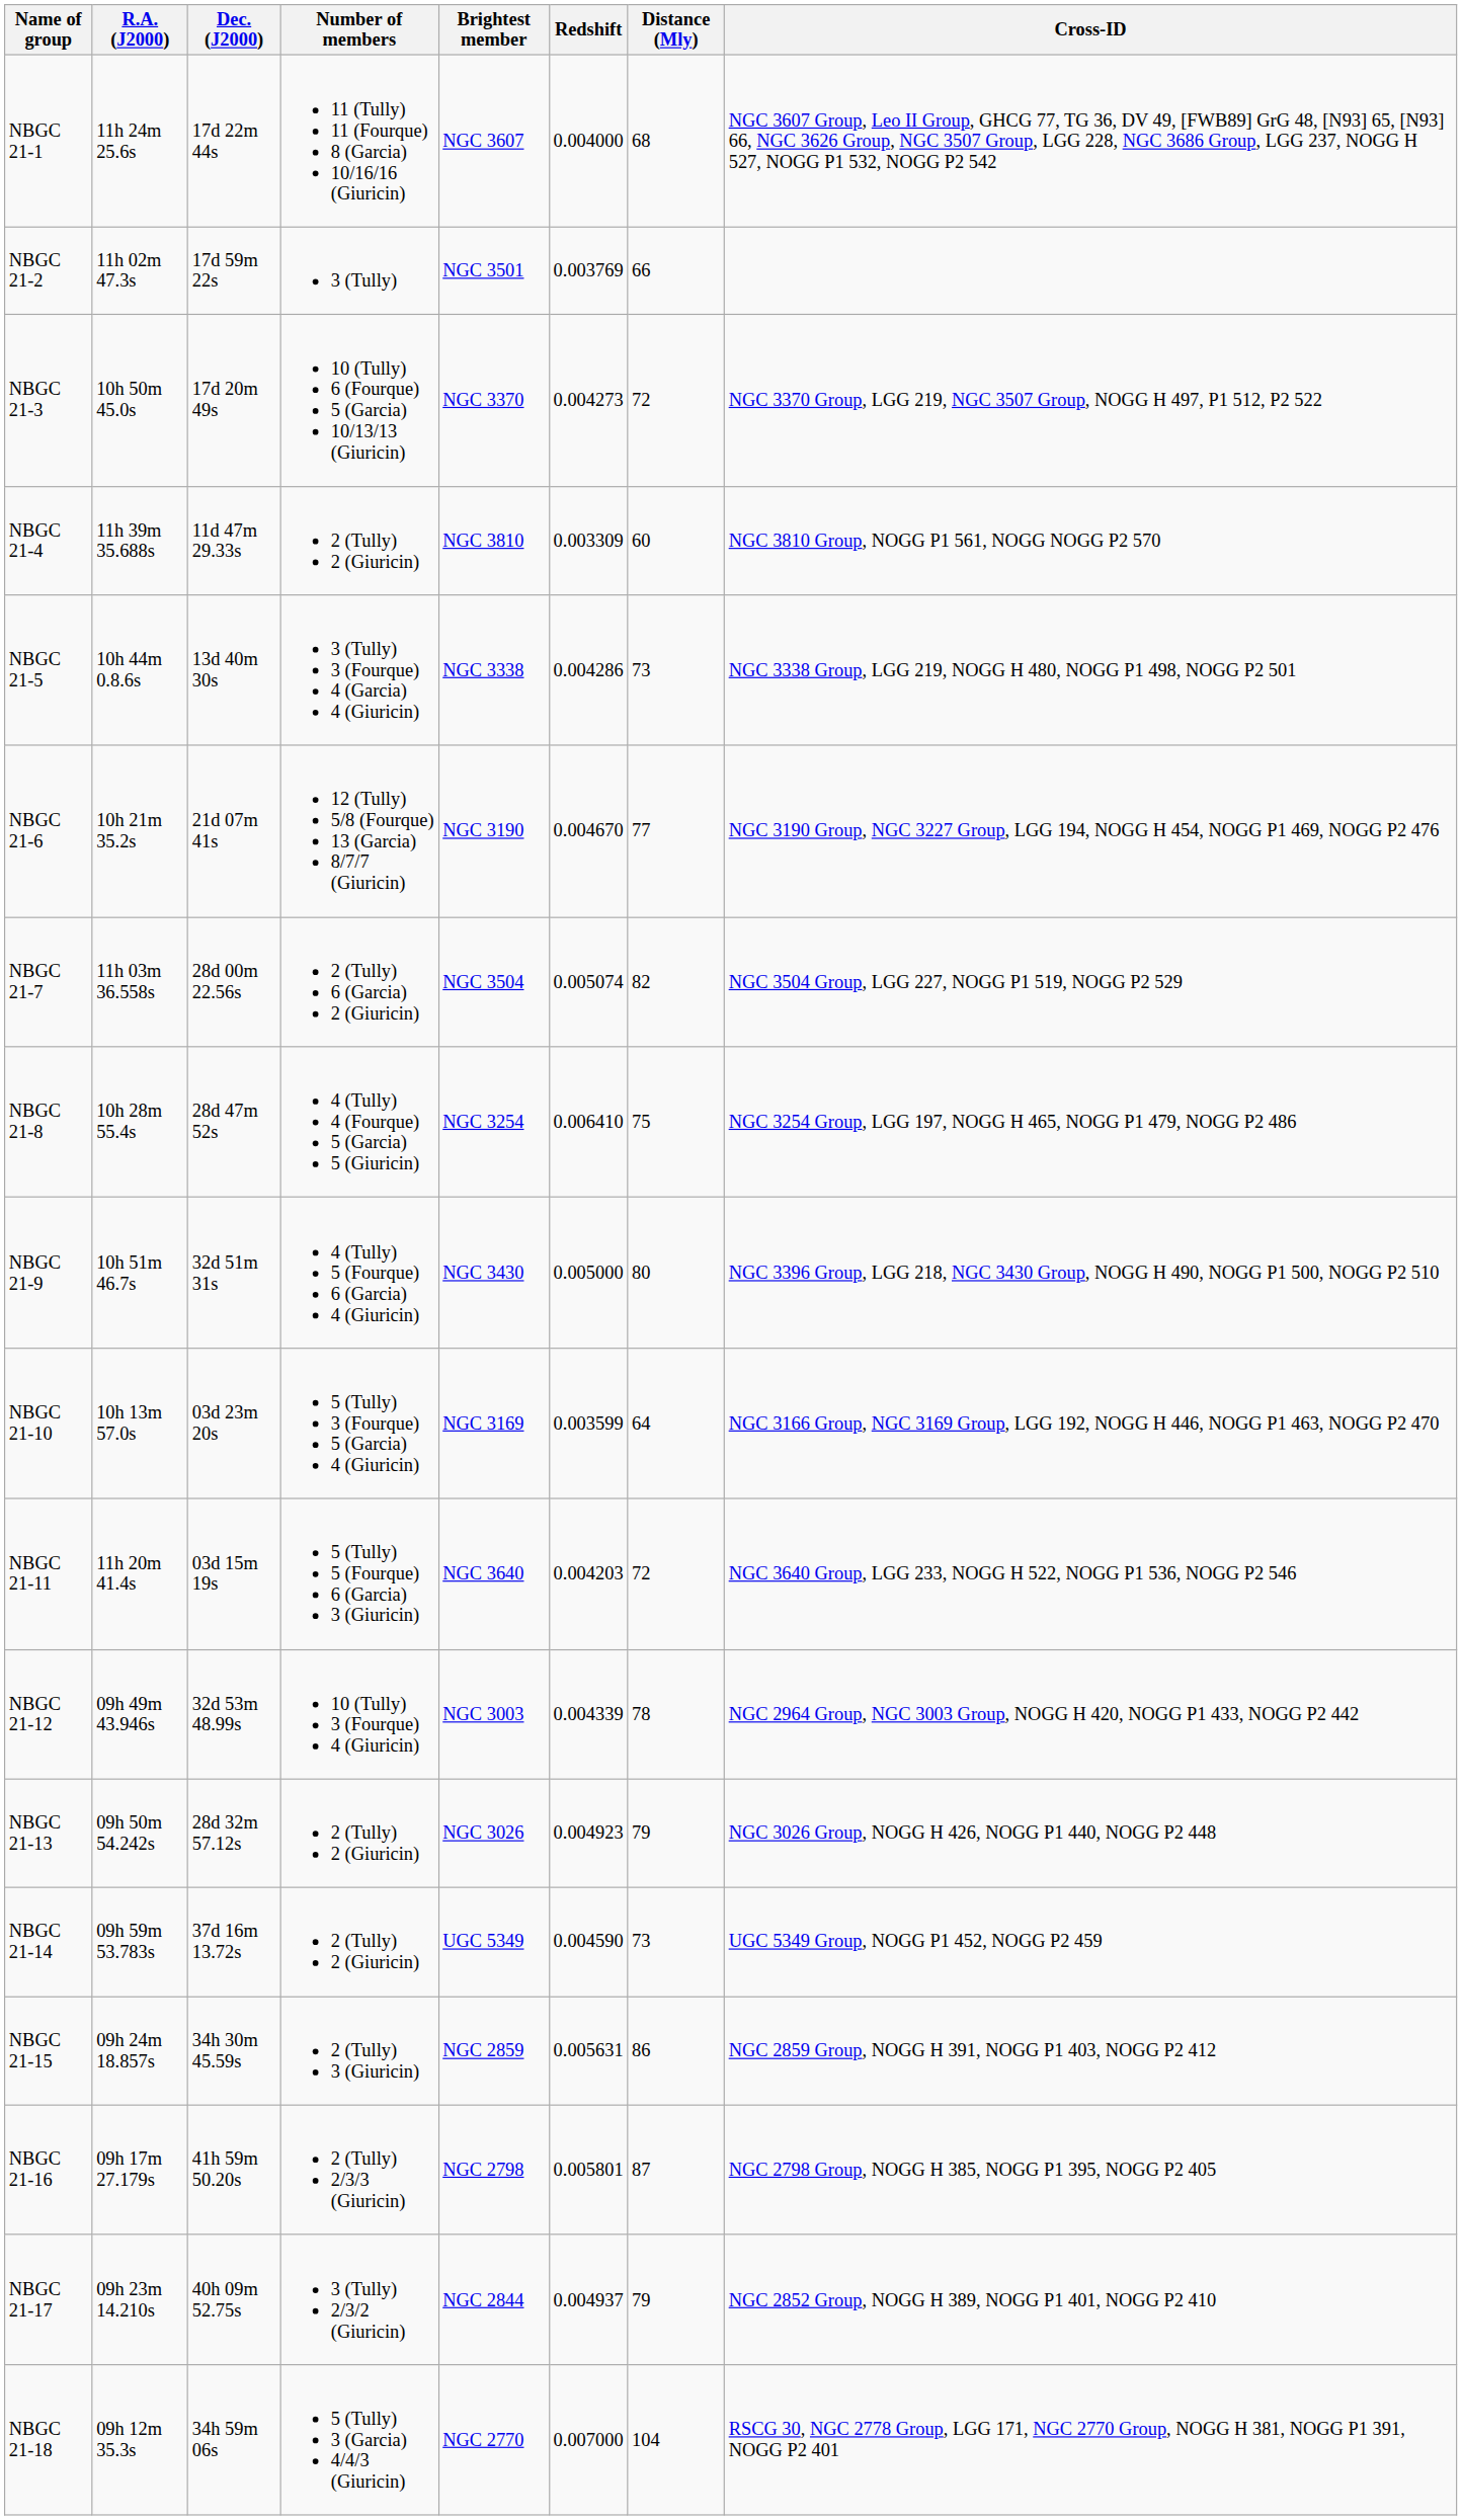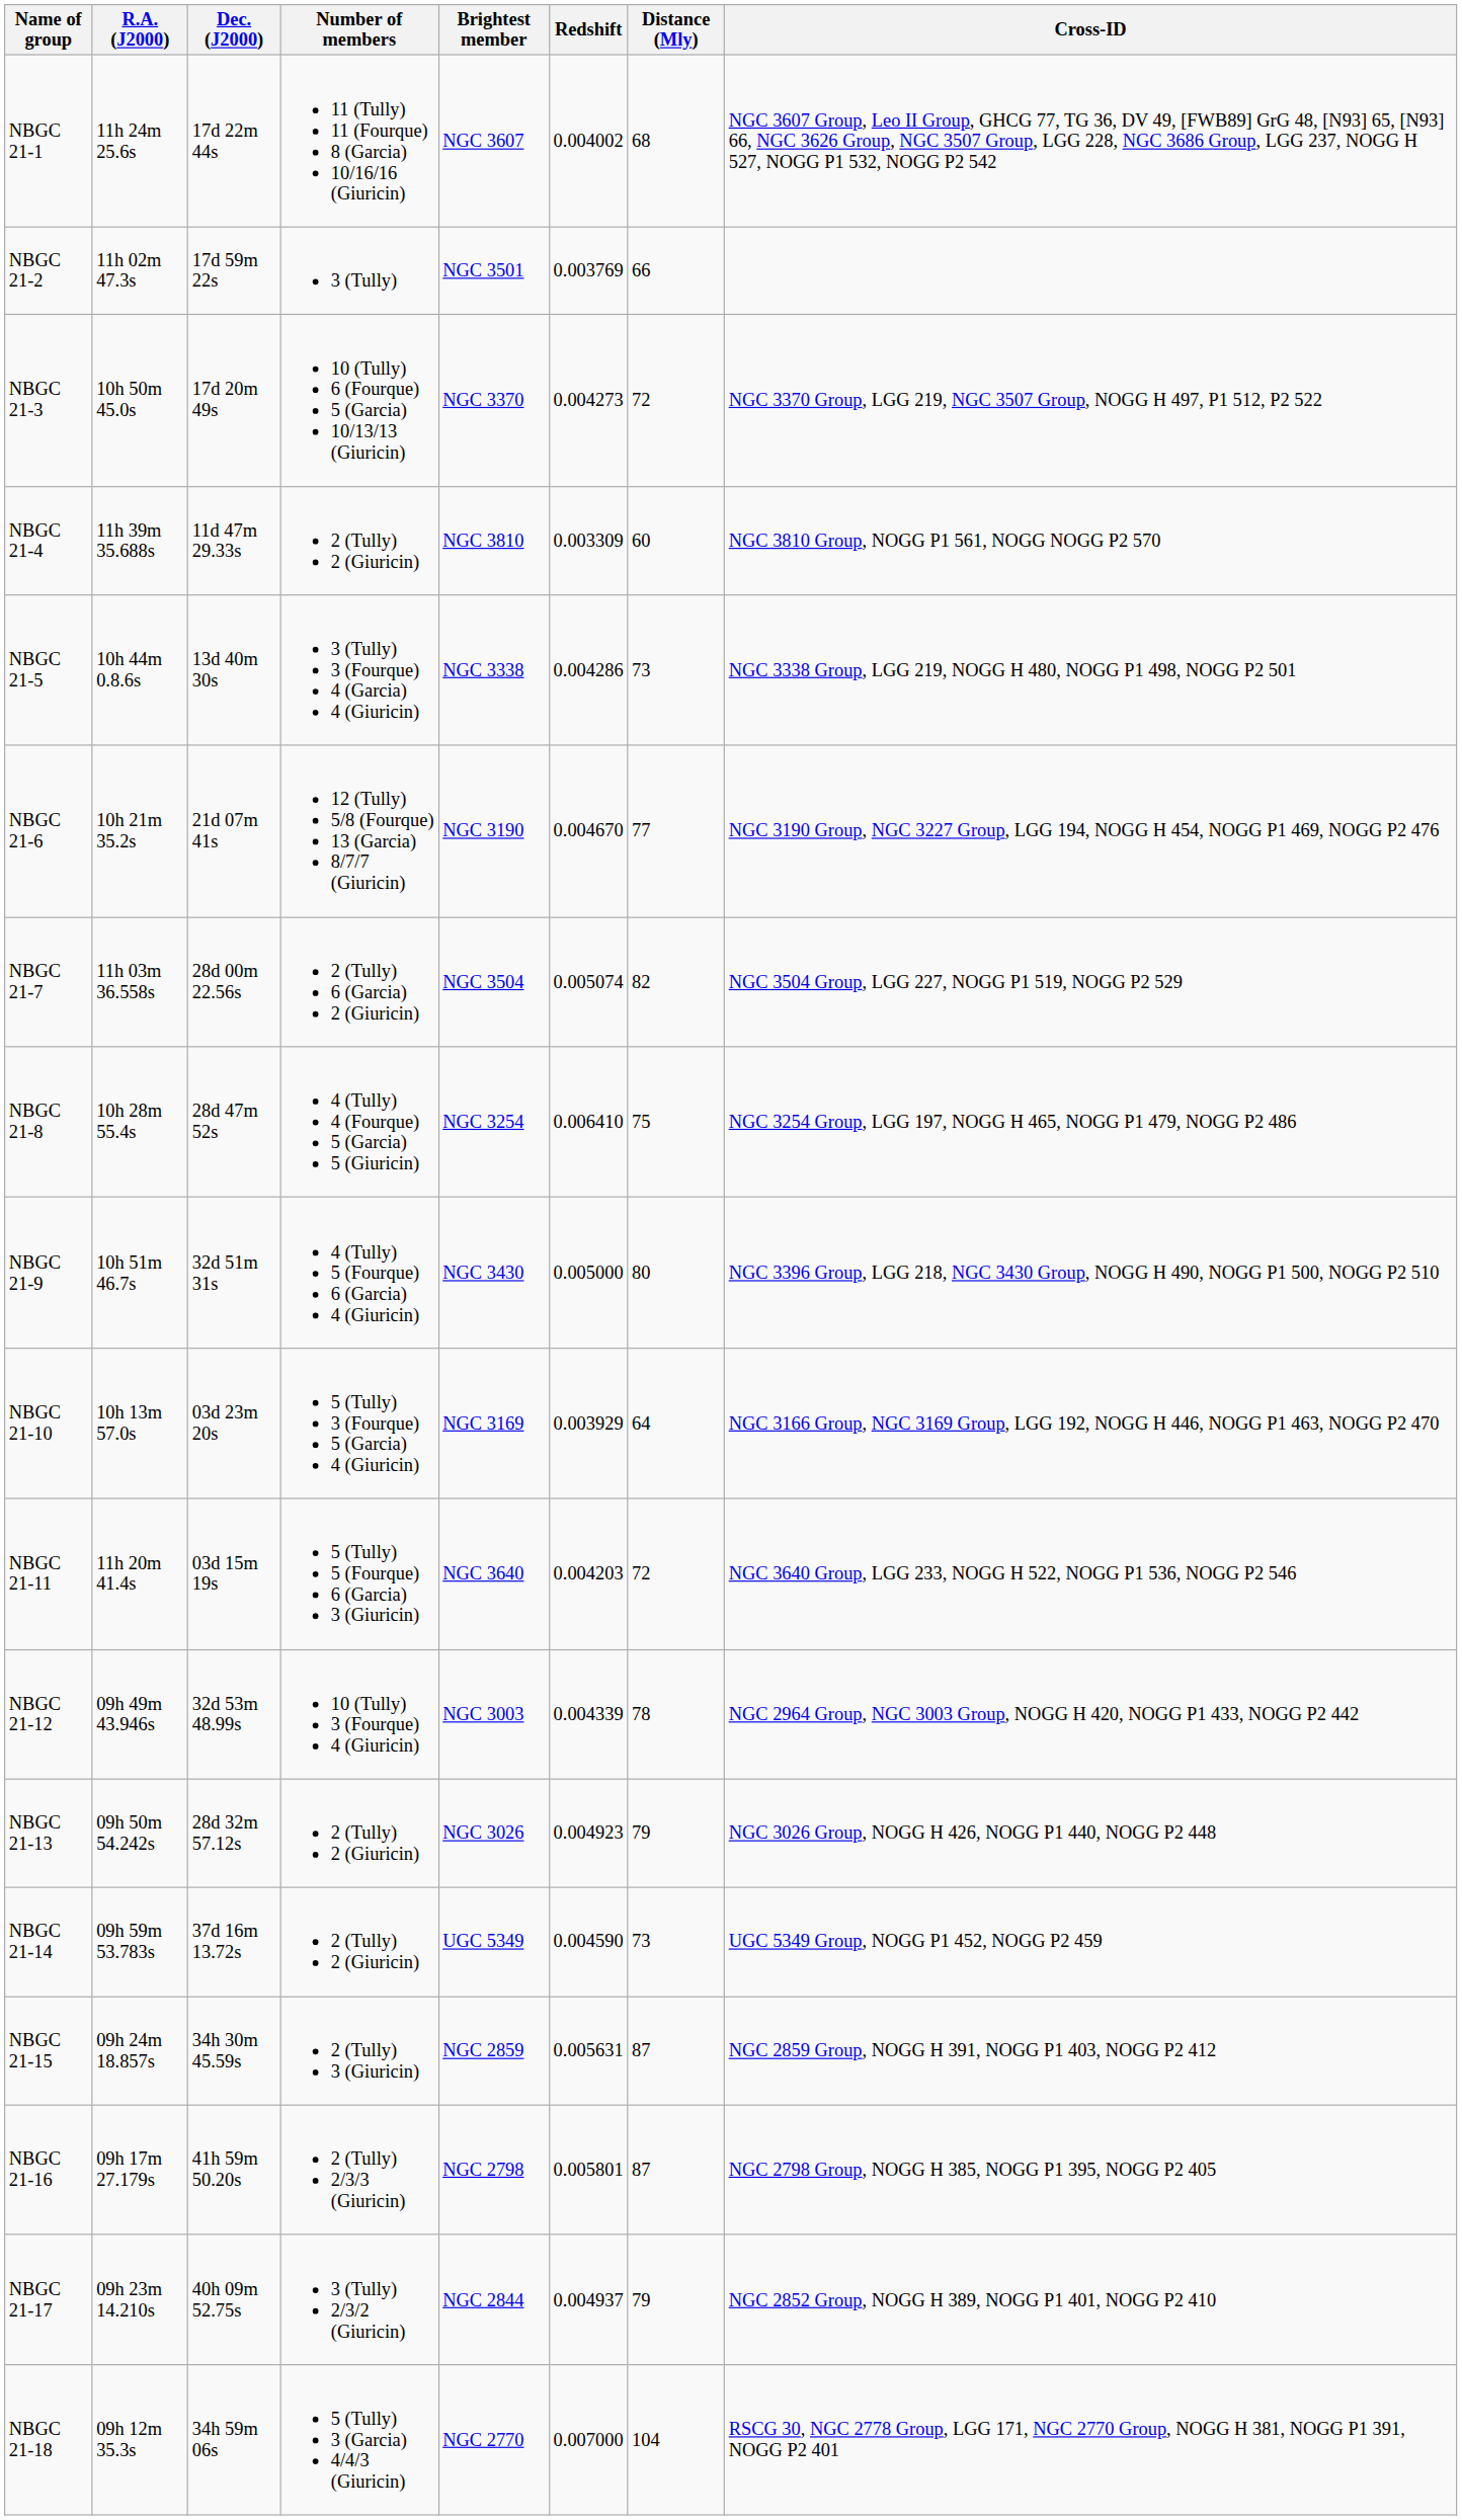 <table class="wikitable sortable mw-collapsible">
 <tr>
 <th>Name of group</th>
 <th><a href='#'>R.A.</a> (<a href='#'>J2000</a>)</th>
 <th><a href='#'>Dec.</a> (<a href='#'>J2000</a>)</th>
 <th>Number of members</th>
 <th>Brightest member</th>
 <th>Redshift</th>
 <th>Distance (<a href='#'>Mly</a>)</th>
 <th>Cross-ID</th>
 </tr>
 <tr>
 <td>NBGC 21-1</td>
 <td>11h 24m 25.6s</td>
 <td>17d 22m 44s</td>
 <td><br><ul><li>11 (Tully)</li><li>11 (Fourque)</li><li>8 (Garcia)</li><li>10/16/16 (Giuricin)</li></ul></td>
 <td><a href='#'>NGC 3607</a></td>
-<td>0.004000</td>
+<td>0.004002</td>
 <td>68</td>
 <td><a href='#'>NGC 3607 Group</a>, <a href='#'>Leo II Group</a>, GHCG 77, TG 36, DV 49, [FWB89] GrG 48, [N93] 65, [N93] 66, <a href='#'>NGC 3626 Group</a>, <a href='#'>NGC 3507 Group</a>, LGG 228, <a href='#'>NGC 3686 Group</a>, LGG 237, NOGG H 527, NOGG P1 532, NOGG P2 542</td>
 </tr>
 <tr>
 <td>NBGC 21-2</td>
 <td>11h 02m 47.3s</td>
 <td>17d 59m 22s</td>
 <td><br><ul><li>3 (Tully)</li></ul></td>
 <td><a href='#'>NGC 3501</a></td>
 <td>0.003769</td>
 <td>66</td>
 <td></td>
 </tr>
 <tr>
 <td>NBGC 21-3</td>
 <td>10h 50m 45.0s</td>
 <td>17d 20m 49s</td>
 <td><br><ul><li>10 (Tully)</li><li>6 (Fourque)</li><li>5 (Garcia)</li><li>10/13/13 (Giuricin)</li></ul></td>
 <td><a href='#'>NGC 3370</a></td>
 <td>0.004273</td>
 <td>72</td>
 <td><a href='#'>NGC 3370 Group</a>, LGG 219, <a href='#'>NGC 3507 Group</a>, NOGG H 497, P1 512, P2 522</td>
 </tr>
 <tr>
 <td>NBGC 21-4</td>
 <td>11h 39m 35.688s</td>
 <td>11d 47m 29.33s</td>
 <td><br><ul><li>2 (Tully)</li><li>2 (Giuricin)</li></ul></td>
 <td><a href='#'>NGC 3810</a></td>
 <td>0.003309</td>
 <td>60</td>
 <td><a href='#'>NGC 3810 Group</a>, NOGG P1 561, NOGG NOGG P2 570</td>
 </tr>
 <tr>
 <td>NBGC 21-5</td>
 <td>10h 44m 0.8.6s</td>
 <td>13d 40m 30s</td>
 <td><br><ul><li>3 (Tully)</li><li>3 (Fourque)</li><li>4 (Garcia)</li><li>4 (Giuricin)</li></ul></td>
 <td><a href='#'>NGC 3338</a></td>
 <td>0.004286</td>
 <td>73</td>
 <td><a href='#'>NGC 3338 Group</a>, LGG 219, NOGG H 480, NOGG P1 498, NOGG P2 501</td>
 </tr>
 <tr>
 <td>NBGC 21-6</td>
 <td>10h 21m 35.2s</td>
 <td>21d 07m 41s</td>
 <td><br><ul><li>12 (Tully)</li><li>5/8 (Fourque)</li><li>13 (Garcia)</li><li>8/7/7 (Giuricin)</li></ul></td>
 <td><a href='#'>NGC 3190</a></td>
 <td>0.004670</td>
 <td>77</td>
 <td><a href='#'>NGC 3190 Group</a>, <a href='#'>NGC 3227 Group</a>, LGG 194, NOGG H 454, NOGG P1 469, NOGG P2 476</td>
 </tr>
 <tr>
 <td>NBGC 21-7</td>
 <td>11h 03m 36.558s</td>
 <td>28d 00m 22.56s</td>
 <td><br><ul><li>2 (Tully)</li><li>6 (Garcia)</li><li>2 (Giuricin)</li></ul></td>
 <td><a href='#'>NGC 3504</a></td>
 <td>0.005074</td>
 <td>82</td>
 <td><a href='#'>NGC 3504 Group</a>, LGG 227, NOGG P1 519, NOGG P2 529</td>
 </tr>
 <tr>
 <td>NBGC 21-8</td>
 <td>10h 28m 55.4s</td>
 <td>28d 47m 52s</td>
 <td><br><ul><li>4 (Tully)</li><li>4 (Fourque)</li><li>5 (Garcia)</li><li>5 (Giuricin)</li></ul></td>
 <td><a href='#'>NGC 3254</a></td>
 <td>0.006410</td>
 <td>75</td>
 <td><a href='#'>NGC 3254 Group</a>, LGG 197,  NOGG H 465, NOGG P1 479, NOGG P2 486</td>
 </tr>
 <tr>
 <td>NBGC 21-9</td>
 <td>10h 51m 46.7s</td>
 <td>32d 51m 31s</td>
 <td><br><ul><li>4 (Tully)</li><li>5 (Fourque)</li><li>6 (Garcia)</li><li>4 (Giuricin)</li></ul></td>
 <td><a href='#'>NGC 3430</a></td>
 <td>0.005000</td>
 <td>80</td>
 <td><a href='#'>NGC 3396 Group</a>,   LGG 218, <a href='#'>NGC 3430 Group</a>, NOGG H 490, NOGG P1 500, NOGG P2 510</td>
 </tr>
 <tr>
 <td>NBGC 21-10</td>
 <td>10h 13m 57.0s</td>
 <td>03d 23m 20s</td>
 <td><br><ul><li>5 (Tully)</li><li>3 (Fourque)</li><li>5 (Garcia)</li><li>4 (Giuricin)</li></ul></td>
 <td><a href='#'>NGC 3169</a></td>
-<td>0.003599</td>
+<td>0.003929</td>
 <td>64</td>
 <td><a href='#'>NGC 3166 Group</a>, <a href='#'>NGC 3169 Group</a>, LGG 192, NOGG H 446, NOGG P1 463, NOGG P2 470</td>
 </tr>
 <tr>
 <td>NBGC 21-11</td>
 <td>11h 20m 41.4s</td>
 <td>03d 15m 19s</td>
 <td><br><ul><li>5 (Tully)</li><li>5 (Fourque)</li><li>6 (Garcia)</li><li>3 (Giuricin)</li></ul></td>
 <td><a href='#'>NGC 3640</a></td>
 <td>0.004203</td>
 <td>72</td>
 <td><a href='#'>NGC 3640 Group</a>, LGG 233, NOGG H 522, NOGG P1 536, NOGG P2 546</td>
 </tr>
 <tr>
 <td>NBGC 21-12</td>
 <td>09h 49m 43.946s</td>
 <td>32d 53m 48.99s</td>
 <td><br><ul><li>10 (Tully)</li><li>3 (Fourque)</li><li>4 (Giuricin)</li></ul></td>
 <td><a href='#'>NGC 3003</a></td>
 <td>0.004339</td>
 <td>78</td>
 <td><a href='#'>NGC 2964 Group</a>, <a href='#'>NGC 3003 Group</a>, NOGG H 420, NOGG P1 433, NOGG P2 442</td>
 </tr>
 <tr>
 <td>NBGC 21-13</td>
 <td>09h 50m 54.242s</td>
 <td>28d 32m 57.12s</td>
 <td><br><ul><li>2 (Tully)</li><li>2 (Giuricin)</li></ul></td>
 <td><a href='#'>NGC 3026</a></td>
 <td>0.004923</td>
 <td>79</td>
 <td><a href='#'>NGC 3026 Group</a>, NOGG H 426, NOGG P1 440, NOGG P2 448</td>
 </tr>
 <tr>
 <td>NBGC 21-14</td>
 <td>09h 59m 53.783s</td>
 <td>37d 16m 13.72s</td>
 <td><br><ul><li>2 (Tully)</li><li>2 (Giuricin)</li></ul></td>
 <td><a href='#'>UGC 5349</a></td>
 <td>0.004590</td>
 <td>73</td>
 <td><a href='#'>UGC 5349 Group</a>, NOGG P1 452, NOGG P2 459</td>
 </tr>
 <tr>
 <td>NBGC 21-15</td>
 <td>09h 24m 18.857s</td>
 <td>34h 30m 45.59s</td>
 <td><br><ul><li>2 (Tully)</li><li>3 (Giuricin)</li></ul></td>
 <td><a href='#'>NGC 2859</a></td>
 <td>0.005631</td>
-<td>86</td>
+<td>87</td>
 <td><a href='#'>NGC 2859 Group</a>, NOGG H 391, NOGG P1 403, NOGG P2 412</td>
 </tr>
 <tr>
 <td>NBGC 21-16</td>
 <td>09h 17m 27.179s</td>
 <td>41h 59m 50.20s</td>
 <td><br><ul><li>2 (Tully)</li><li>2/3/3 (Giuricin)</li></ul></td>
 <td><a href='#'>NGC 2798</a></td>
 <td>0.005801</td>
 <td>87</td>
 <td><a href='#'>NGC 2798 Group</a>, NOGG H 385, NOGG P1 395, NOGG P2 405</td>
 </tr>
 <tr>
 <td>NBGC 21-17</td>
 <td>09h 23m 14.210s</td>
 <td>40h 09m 52.75s</td>
 <td><br><ul><li>3 (Tully)</li><li>2/3/2 (Giuricin)</li></ul></td>
 <td><a href='#'>NGC 2844</a></td>
 <td>0.004937</td>
 <td>79</td>
 <td><a href='#'>NGC 2852 Group</a>, NOGG H 389, NOGG P1 401, NOGG P2 410</td>
 </tr>
 <tr>
 <td>NBGC 21-18</td>
 <td>09h 12m 35.3s</td>
 <td>34h 59m 06s</td>
 <td><br><ul><li>5 (Tully)</li><li>3 (Garcia)</li><li>4/4/3 (Giuricin)</li></ul></td>
 <td><a href='#'>NGC 2770</a></td>
 <td>0.007000</td>
 <td>104</td>
 <td><a href='#'>RSCG 30</a>, <a href='#'>NGC 2778 Group</a>, LGG 171, <a href='#'>NGC 2770 Group</a>, NOGG H 381, NOGG P1 391, NOGG P2 401</td>
 </tr>
 </table>
